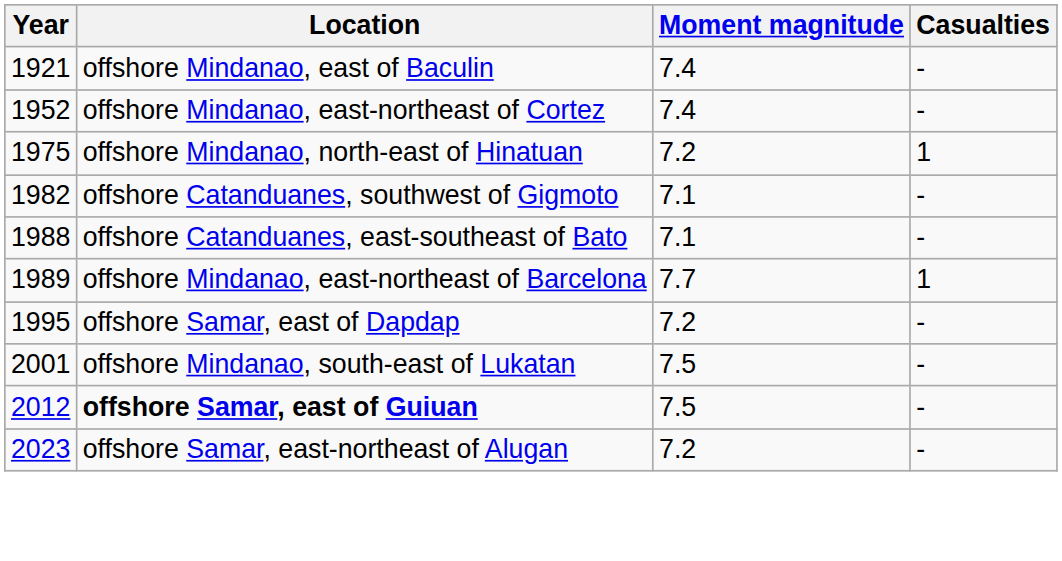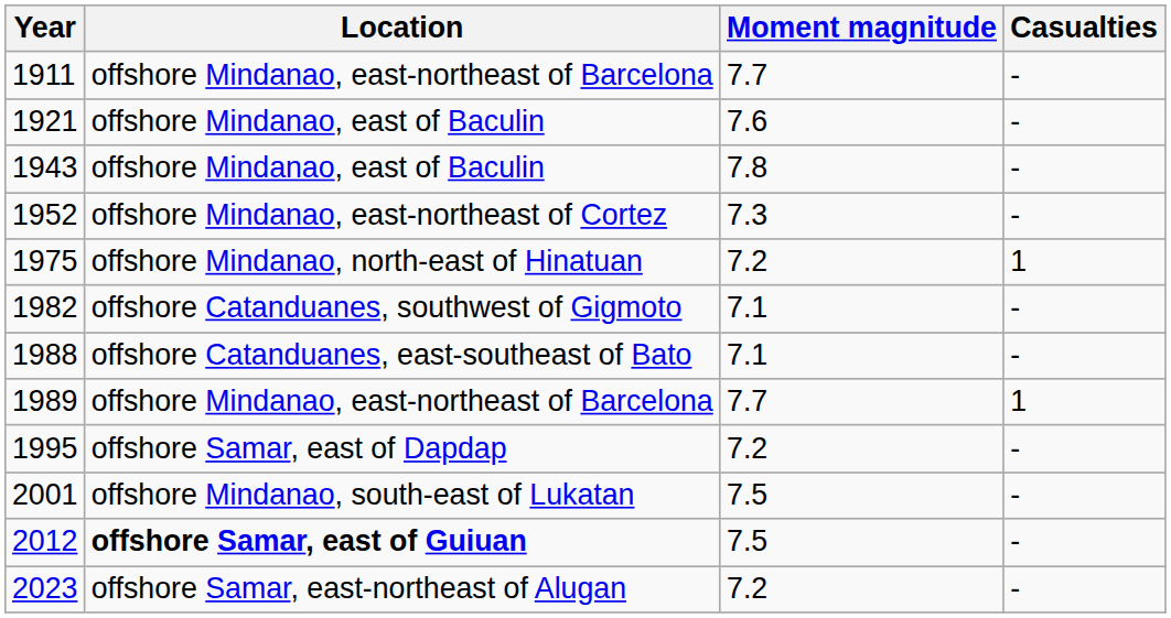 <table class="wikitable sortable">
 <tr>
 <th>Year</th>
 <th>Location</th>
 <th><a href='#'>Moment magnitude</a></th>
 <th>Casualties</th>
 </tr>
 <tr>
+<td>1911</td>
+<td>offshore <a href='#'>Mindanao</a>, east-northeast of <a href='#'>Barcelona</a></td>
+<td>7.7</td>
+<td>-</td>
+</tr>
+<tr>
 <td>1921</td>
 <td>offshore <a href='#'>Mindanao</a>, east of <a href='#'>Baculin</a></td>
-<td>7.4</td>
+<td>7.6</td>
+<td>-</td>
+</tr>
+<tr>
+<td>1943</td>
+<td>offshore <a href='#'>Mindanao</a>, east of <a href='#'>Baculin</a></td>
+<td>7.8</td>
 <td>-</td>
 </tr>
 <tr>
 <td>1952</td>
 <td>offshore <a href='#'>Mindanao</a>, east-northeast of <a href='#'>Cortez</a></td>
-<td>7.4</td>
+<td>7.3</td>
 <td>-</td>
 </tr>
 <tr>
 <td>1975</td>
 <td>offshore <a href='#'>Mindanao</a>, north-east of <a href='#'>Hinatuan</a></td>
 <td>7.2</td>
 <td>1</td>
 </tr>
 <tr>
 <td>1982</td>
 <td>offshore <a href='#'>Catanduanes</a>, southwest of <a href='#'>Gigmoto</a></td>
 <td>7.1</td>
 <td>-</td>
 </tr>
 <tr>
 <td>1988</td>
 <td>offshore <a href='#'>Catanduanes</a>, east-southeast of <a href='#'>Bato</a></td>
 <td>7.1</td>
 <td>-</td>
 </tr>
 <tr>
 <td>1989</td>
 <td>offshore <a href='#'>Mindanao</a>, east-northeast of <a href='#'>Barcelona</a></td>
 <td>7.7</td>
 <td>1</td>
 </tr>
 <tr>
 <td>1995</td>
 <td>offshore <a href='#'>Samar</a>, east of <a href='#'>Dapdap</a></td>
 <td>7.2</td>
 <td>-</td>
 </tr>
 <tr>
 <td>2001</td>
 <td>offshore <a href='#'>Mindanao</a>, south-east of <a href='#'>Lukatan</a></td>
 <td>7.5</td>
 <td>-</td>
 </tr>
 <tr>
 <td><a href='#'>2012</a></td>
 <td><strong>offshore <a href='#'>Samar</a>, east of <a href='#'>Guiuan</a></strong></td>
 <td>7.5</td>
 <td>-</td>
 </tr>
 <tr>
 <td><a href='#'>2023</a></td>
 <td>offshore <a href='#'>Samar</a>, east-northeast of <a href='#'>Alugan</a></td>
 <td>7.2</td>
 <td>-</td>
 </tr>
 </table>
